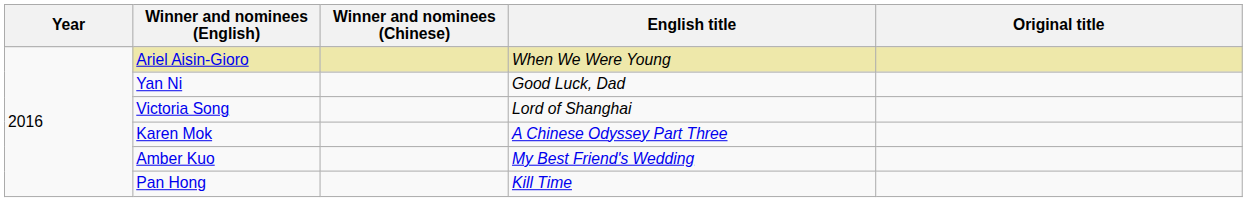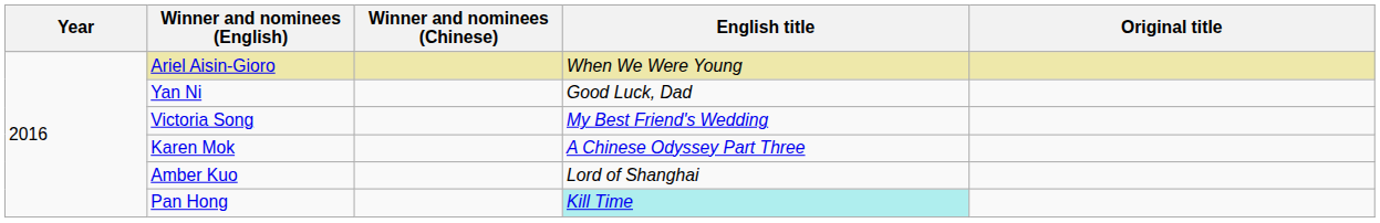 <table class="wikitable" style="width:100%;">
 <tr style="background:#bebebe">
 <th width="100"><strong>Year</strong></th>
 <th width="150"><strong>Winner and nominees<br>(English)</strong></th>
 <th width="150"><strong>Winner and nominees<br>(Chinese)</strong></th>
 <th width="300"><strong>English title</strong></th>
 <th width="300"><strong>Original title</strong></th>
 </tr>
 <tr>
 <td rowspan="6">2016</td>
 <td style="background:#EEE8AA;"><a href='#'>Ariel Aisin-Gioro</a></td>
 <td style="background:#EEE8AA;"></td>
 <td style="background:#EEE8AA;"><em>When We Were Young</em></td>
 <td style="background:#EEE8AA;"></td>
 </tr>
 <tr>
 <td><a href='#'>Yan Ni</a></td>
 <td></td>
 <td><em>Good Luck, Dad</em></td>
 <td></td>
 </tr>
 <tr>
 <td><a href='#'>Victoria Song</a></td>
 <td></td>
-<td><em>Lord of Shanghai</em></td>
+<td><em><a href='#'>My Best Friend's Wedding</a></em></td>
 <td></td>
 </tr>
 <tr>
 <td><a href='#'>Karen Mok</a></td>
 <td></td>
 <td><em><a href='#'>A Chinese Odyssey Part Three</a></em></td>
 <td></td>
 </tr>
 <tr>
 <td><a href='#'>Amber Kuo</a></td>
 <td></td>
-<td><em><a href='#'>My Best Friend's Wedding</a></em></td>
+<td><em>Lord of Shanghai</em></td>
 <td></td>
 </tr>
 <tr>
 <td><a href='#'>Pan Hong</a></td>
 <td></td>
-<td><em><a href='#'>Kill Time</a></em></td>
+<td style="background: paleturquoise;"><em><a href='#'>Kill Time</a></em></td>
 <td></td>
 </tr>
 </table>
